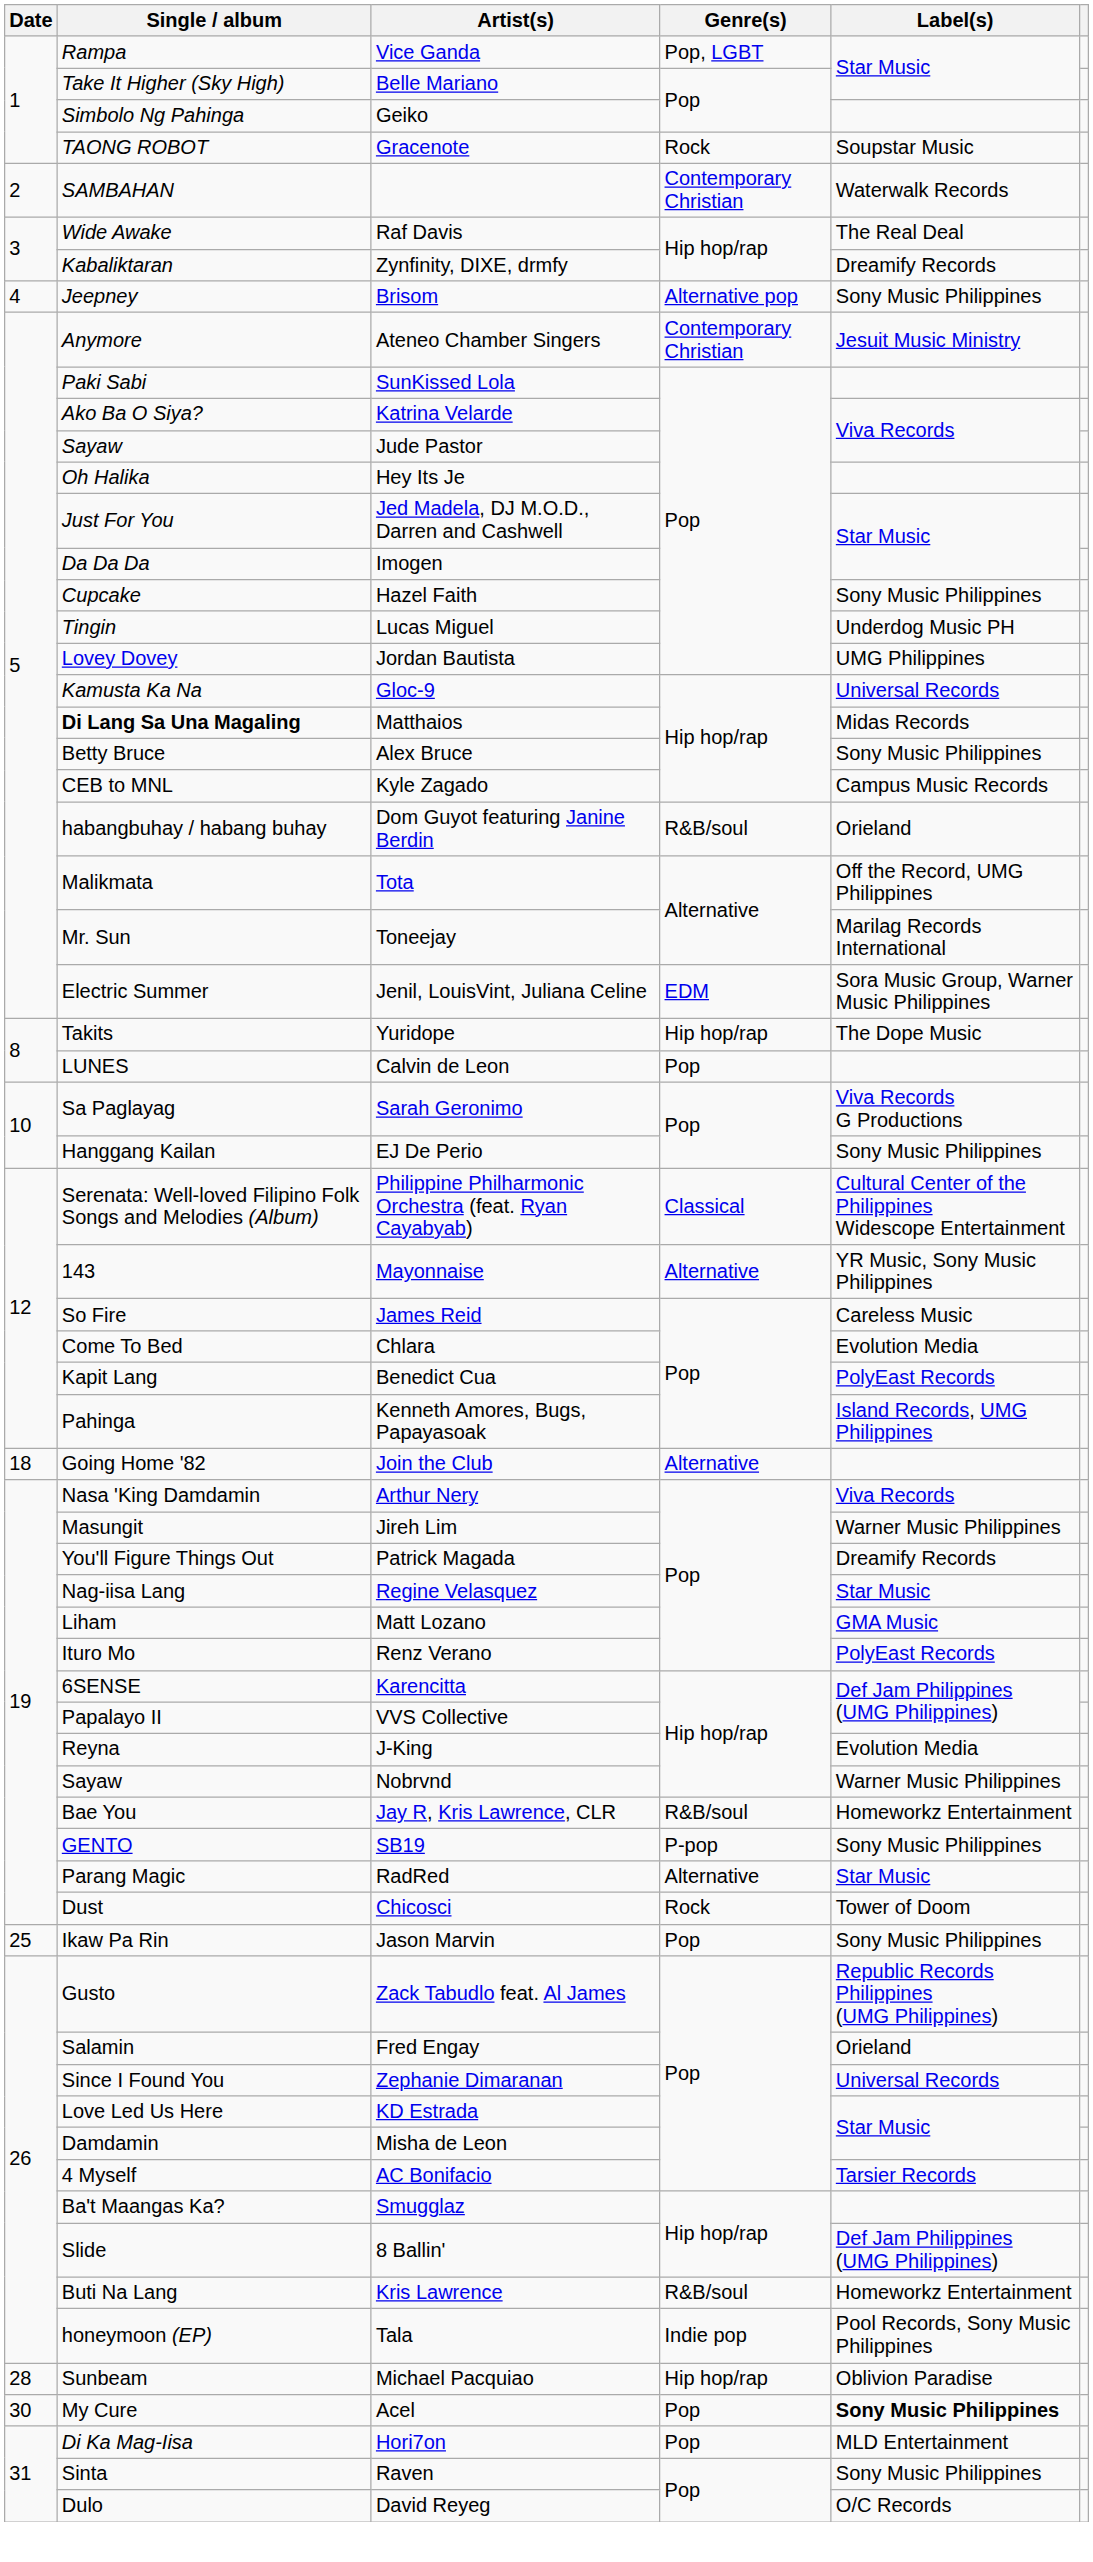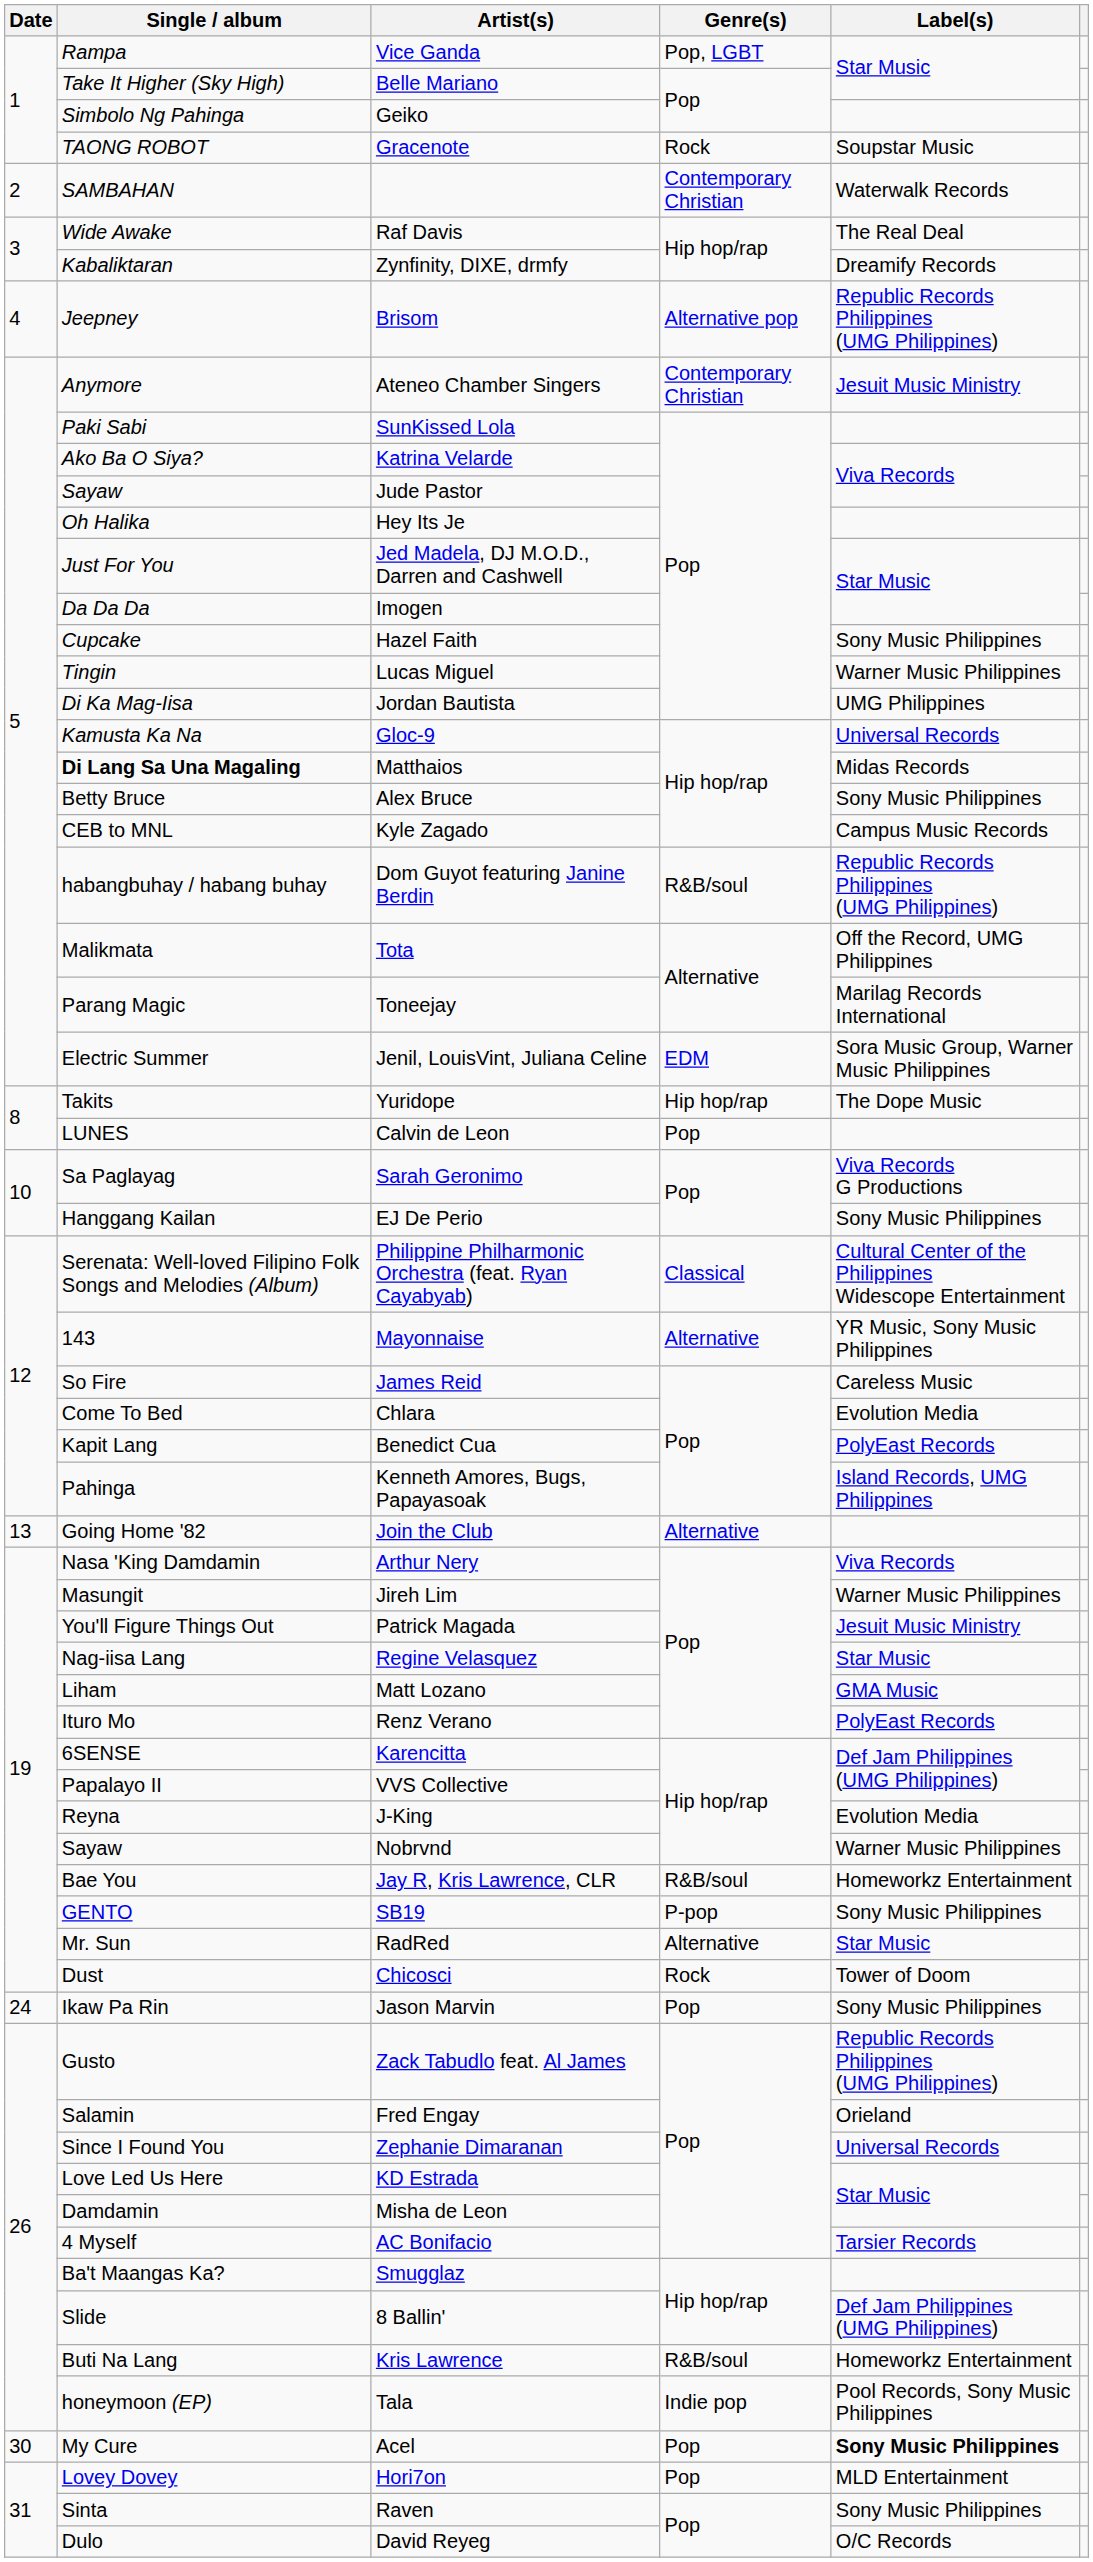 <table class="wikitable">
 <tr>
 <th>Date</th>
 <th>Single / album</th>
 <th>Artist(s)</th>
 <th>Genre(s)</th>
 <th>Label(s)</th>
 <th></th>
 </tr>
 <tr>
 <td rowspan="4">1</td>
 <td><em>Rampa</em></td>
 <td><a href='#'>Vice Ganda</a></td>
 <td>Pop, <a href='#'>LGBT</a></td>
 <td rowspan="2"><a href='#'>Star Music</a></td>
 <td></td>
 </tr>
 <tr>
 <td><em>Take It Higher (Sky High)</em></td>
 <td><a href='#'>Belle Mariano</a></td>
 <td rowspan="2">Pop</td>
 <td></td>
 </tr>
 <tr>
 <td><em>Simbolo Ng Pahinga</em></td>
 <td>Geiko</td>
 <td></td>
 <td></td>
 </tr>
 <tr>
 <td><em>TAONG ROBOT</em></td>
 <td><a href='#'>Gracenote</a></td>
 <td>Rock</td>
 <td>Soupstar Music</td>
 <td></td>
 </tr>
 <tr>
 <td>2</td>
 <td><em>SAMBAHAN</em></td>
 <td></td>
 <td><a href='#'>Contemporary Christian</a></td>
 <td>Waterwalk Records</td>
 <td></td>
 </tr>
 <tr>
 <td rowspan="2">3</td>
 <td><em>Wide Awake</em></td>
 <td>Raf Davis</td>
 <td rowspan="2">Hip hop/rap</td>
 <td>The Real Deal</td>
 <td></td>
 </tr>
 <tr>
 <td><em>Kabaliktaran</em></td>
 <td>Zynfinity, DIXE, drmfy</td>
 <td>Dreamify Records</td>
 <td></td>
 </tr>
 <tr>
 <td>4</td>
 <td><em>Jeepney</em></td>
 <td><a href='#'>Brisom</a></td>
 <td><a href='#'>Alternative pop</a></td>
-<td>Sony Music Philippines</td>
+<td><a href='#'>Republic Records Philippines</a><br>(<a href='#'>UMG Philippines</a>)</td>
 <td></td>
 </tr>
 <tr>
 <td rowspan="18">5</td>
 <td><em>Anymore</em></td>
 <td>Ateneo Chamber Singers</td>
 <td><a href='#'>Contemporary Christian</a></td>
 <td><a href='#'>Jesuit Music Ministry</a></td>
 <td></td>
 </tr>
 <tr>
 <td><em>Paki Sabi</em></td>
 <td><a href='#'>SunKissed Lola</a></td>
 <td rowspan="9">Pop</td>
 <td></td>
 <td></td>
 </tr>
 <tr>
 <td><em>Ako Ba O Siya?</em></td>
 <td><a href='#'>Katrina Velarde</a></td>
 <td rowspan="2"><a href='#'>Viva Records</a></td>
 <td></td>
 </tr>
 <tr>
 <td><em>Sayaw</em></td>
 <td>Jude Pastor</td>
 <td></td>
 </tr>
 <tr>
 <td><em>Oh Halika</em></td>
 <td>Hey Its Je</td>
 <td></td>
 <td></td>
 </tr>
 <tr>
 <td><em>Just For You</em></td>
 <td><a href='#'>Jed Madela</a>, DJ M.O.D., Darren and Cashwell</td>
 <td rowspan="2"><a href='#'>Star Music</a></td>
 <td></td>
 </tr>
 <tr>
 <td><em>Da Da Da</em></td>
 <td>Imogen</td>
 <td></td>
 </tr>
 <tr>
 <td><em>Cupcake</em></td>
 <td>Hazel Faith</td>
 <td>Sony Music Philippines</td>
 <td></td>
 </tr>
 <tr>
 <td><em>Tingin</em></td>
 <td>Lucas Miguel</td>
-<td>Underdog Music PH</td>
+<td>Warner Music Philippines</td>
 <td></td>
 </tr>
 <tr>
-<td></em><a href='#'>Lovey Dovey</a><em></td>
+<td><em>Di Ka Mag-Iisa</em> </td>
 <td>Jordan Bautista</td>
 <td>UMG Philippines</td>
 <td></td>
 </tr>
 <tr>
 <td><em>Kamusta Ka Na</em></td>
 <td><a href='#'>Gloc-9</a></td>
 <td rowspan="4">Hip hop/rap</td>
 <td><a href='#'>Universal Records</a></td>
 <td></td>
 </tr>
 <tr>
 <td><strong>Di Lang Sa Una Magaling<em></td>
 <td>Matthaios</td>
 <td>Midas Records</td>
 <td></td>
 </tr>
 <tr>
 <td></em>Betty Bruce<em></td>
 <td>Alex Bruce</td>
 <td>Sony Music Philippines</td>
 <td></td>
 </tr>
 <tr>
 <td></em>CEB to MNL<em></td>
 <td>Kyle Zagado</td>
 <td>Campus Music Records</td>
 <td></td>
 </tr>
 <tr>
 <td></em>habangbuhay / habang buhay<em></td>
 <td>Dom Guyot featuring <a href='#'>Janine Berdin</a></td>
 <td>R&B/soul</td>
-<td>Orieland</td>
+<td><a href='#'>Republic Records Philippines</a><br>(<a href='#'>UMG Philippines</a>)</td>
 <td></td>
 </tr>
 <tr>
 <td></em>Malikmata<em></td>
 <td><a href='#'>Tota</a></td>
 <td rowspan="2">Alternative</td>
 <td>Off the Record, UMG Philippines</td>
 <td></td>
 </tr>
 <tr>
-<td></em>Mr. Sun<em></td>
+<td></em>Parang Magic<em></td>
 <td>Toneejay</td>
 <td>Marilag Records International</td>
 <td></td>
 </tr>
 <tr>
 <td></em>Electric Summer<em></td>
 <td>Jenil, LouisVint, Juliana Celine</td>
 <td><a href='#'>EDM</a></td>
 <td>Sora Music Group, Warner Music Philippines</td>
 <td></td>
 </tr>
 <tr>
 <td rowspan="2">8</td>
 <td></em>Takits<em></td>
 <td>Yuridope</td>
 <td>Hip hop/rap</td>
 <td>The Dope Music</td>
 <td></td>
 </tr>
 <tr>
 <td></em>LUNES<em></td>
 <td>Calvin de Leon</td>
 <td>Pop</td>
 <td></td>
 <td></td>
 </tr>
 <tr>
 <td rowspan="2">10</td>
 <td></em>Sa Paglayag<em></td>
 <td><a href='#'>Sarah Geronimo</a></td>
 <td rowspan="2">Pop</td>
 <td><a href='#'>Viva Records</a><br>G Productions</td>
 </tr>
 <tr>
 <td></em>Hanggang Kailan<em></td>
 <td>EJ De Perio</td>
 <td>Sony Music Philippines</td>
 <td></td>
 </tr>
 <tr>
 <td rowspan="6">12</td>
 <td></em>Serenata: Well-loved Filipino Folk Songs and Melodies<em> (Album)</td>
 <td><a href='#'>Philippine Philharmonic Orchestra</a> (feat. <a href='#'>Ryan Cayabyab</a>)</td>
 <td><a href='#'>Classical</a></td>
 <td><a href='#'>Cultural Center of the Philippines</a><br>Widescope Entertainment</td>
 <td></td>
 </tr>
 <tr>
 <td></em>143<em></td>
 <td><a href='#'>Mayonnaise</a></td>
 <td><a href='#'>Alternative</a></td>
 <td>YR Music, Sony Music Philippines</td>
 <td></td>
 </tr>
 <tr>
 <td></em>So Fire<em></td>
 <td><a href='#'>James Reid</a></td>
 <td rowspan="4">Pop</td>
 <td>Careless Music</td>
 <td></td>
 </tr>
 <tr>
 <td></em>Come To Bed<em></td>
 <td>Chlara</td>
 <td>Evolution Media</td>
 <td></td>
 </tr>
 <tr>
 <td></em>Kapit Lang<em></td>
 <td>Benedict Cua</td>
 <td><a href='#'>PolyEast Records</a></td>
 <td></td>
 </tr>
 <tr>
 <td></em>Pahinga<em></td>
 <td>Kenneth Amores, Bugs, Papayasoak</td>
 <td><a href='#'>Island Records</a>, <a href='#'>UMG Philippines</a></td>
 <td></td>
 </tr>
 <tr>
-<td>18</td>
+<td>13</td>
 <td></em>Going Home '82<em></td>
 <td><a href='#'>Join the Club</a></td>
 <td><a href='#'>Alternative</a></td>
 <td></td>
 <td></td>
 </tr>
 <tr>
 <td rowspan="14">19</td>
 <td></em>Nasa 'King Damdamin<em></td>
 <td><a href='#'>Arthur Nery</a></td>
 <td rowspan="6">Pop</td>
 <td><a href='#'>Viva Records</a></td>
 <td></td>
 </tr>
 <tr>
 <td></em>Masungit<em></td>
 <td>Jireh Lim</td>
 <td>Warner Music Philippines</td>
 <td></td>
 </tr>
 <tr>
 <td></em>You'll Figure Things Out<em></td>
 <td>Patrick Magada</td>
-<td>Dreamify Records</td>
+<td><a href='#'>Jesuit Music Ministry</a></td>
 </tr>
 <tr>
 <td></em>Nag-iisa Lang<em></td>
 <td><a href='#'>Regine Velasquez</a></td>
 <td><a href='#'>Star Music</a></td>
 <td></td>
 </tr>
 <tr>
 <td></em>Liham<em></td>
 <td>Matt Lozano</td>
 <td><a href='#'>GMA Music</a></td>
 <td></td>
 </tr>
 <tr>
 <td></em>Ituro Mo<em></td>
 <td>Renz Verano</td>
 <td><a href='#'>PolyEast Records</a></td>
 <td></td>
 </tr>
 <tr>
 <td></em>6SENSE<em></td>
 <td><a href='#'>Karencitta</a></td>
 <td rowspan="4">Hip hop/rap</td>
 <td rowspan="2"><a href='#'>Def Jam Philippines</a><br>(<a href='#'>UMG Philippines</a>)</td>
 <td></td>
 </tr>
 <tr>
 <td></em>Papalayo II<em></td>
 <td>VVS Collective</td>
 <td></td>
 </tr>
 <tr>
 <td></em>Reyna<em></td>
 <td>J-King</td>
 <td>Evolution Media</td>
 <td></td>
 </tr>
 <tr>
 <td></em>Sayaw<em></td>
 <td>Nobrvnd</td>
 <td>Warner Music Philippines</td>
 <td></td>
 </tr>
 <tr>
 <td></em>Bae You<em></td>
 <td><a href='#'>Jay R</a>, <a href='#'>Kris Lawrence</a>, CLR</td>
 <td>R&B/soul</td>
 <td>Homeworkz Entertainment</td>
 <td></td>
 </tr>
 <tr>
 <td></em><a href='#'>GENTO</a><em></td>
 <td><a href='#'>SB19</a></td>
 <td>P-pop</td>
 <td>Sony Music Philippines</td>
 <td></td>
 </tr>
 <tr>
-<td></em>Parang Magic<em></td>
+<td></em>Mr. Sun<em></td>
 <td>RadRed</td>
 <td>Alternative</td>
 <td><a href='#'>Star Music</a></td>
 <td></td>
 </tr>
 <tr>
 <td></em>Dust<em></td>
 <td><a href='#'>Chicosci</a></td>
 <td>Rock</td>
 <td>Tower of Doom</td>
 <td></td>
 </tr>
 <tr>
-<td>25</td>
+<td>24</td>
 <td></em>Ikaw Pa Rin<em></td>
 <td>Jason Marvin</td>
 <td>Pop</td>
 <td>Sony Music Philippines</td>
 <td></td>
 </tr>
 <tr>
 <td rowspan="10">26</td>
 <td></em>Gusto<em></td>
 <td><a href='#'>Zack Tabudlo</a> feat. <a href='#'>Al James</a></td>
 <td rowspan="6">Pop</td>
 <td><a href='#'>Republic Records Philippines</a><br>(<a href='#'>UMG Philippines</a>)</td>
 <td></td>
 </tr>
 <tr>
 <td></em>Salamin<em></td>
 <td>Fred Engay</td>
 <td>Orieland</td>
 <td></td>
 </tr>
 <tr>
 <td></em>Since I Found You<em></td>
 <td><a href='#'>Zephanie Dimaranan</a></td>
 <td><a href='#'>Universal Records</a></td>
 </tr>
 <tr>
 <td></em>Love Led Us Here<em></td>
 <td><a href='#'>KD Estrada</a></td>
 <td rowspan="2"><a href='#'>Star Music</a></td>
 <td></td>
 </tr>
 <tr>
 <td></em>Damdamin<em></td>
 <td>Misha de Leon</td>
 <td></td>
 </tr>
 <tr>
 <td></em>4 Myself<em></td>
 <td><a href='#'>AC Bonifacio</a></td>
 <td><a href='#'>Tarsier Records</a></td>
 <td></td>
 </tr>
 <tr>
 <td></em>Ba't Maangas Ka?<em></td>
 <td><a href='#'>Smugglaz</a></td>
 <td rowspan="2">Hip hop/rap</td>
 <td></td>
 <td></td>
 </tr>
 <tr>
 <td></em>Slide<em></td>
 <td>8 Ballin'</td>
 <td><a href='#'>Def Jam Philippines</a><br>(<a href='#'>UMG Philippines</a>)</td>
 <td></td>
 </tr>
 <tr>
 <td></em>Buti Na Lang<em></td>
 <td><a href='#'>Kris Lawrence</a></td>
 <td>R&B/soul</td>
 <td>Homeworkz Entertainment</td>
 <td></td>
 </tr>
 <tr>
 <td></em>honeymoon<em> (EP)</td>
 <td>Tala</td>
 <td>Indie pop</td>
 <td>Pool Records, Sony Music Philippines</td>
 <td></td>
 </tr>
 <tr>
-<td>28</td>
-<td></em>Sunbeam<em></td>
-<td>Michael Pacquiao</td>
-<td>Hip hop/rap</td>
-<td>Oblivion Paradise</td>
-<td></td>
-</tr>
-<tr>
 <td>30</td>
 <td></em>My Cure<em></td>
 <td>Acel</td>
 <td>Pop</td>
 <td><strong>Sony Music Philippines</strong></td>
 <td></td>
 </tr>
 <tr>
 <td rowspan="3">31</td>
-<td><em>Di Ka Mag-Iisa</em> </td>
+<td></em><a href='#'>Lovey Dovey</a><em></td>
 <td><a href='#'>Hori7on</a></td>
 <td>Pop</td>
 <td>MLD Entertainment</td>
 <td></td>
 </tr>
 <tr>
 <td></em>Sinta<em></td>
 <td>Raven</td>
 <td rowspan="2">Pop</td>
 <td>Sony Music Philippines</td>
 <td></td>
 </tr>
 <tr>
 <td></em>Dulo<em></td>
 <td>David Reyeg</td>
 <td>O/C Records</td>
 <td></td>
 </tr>
 </table>
